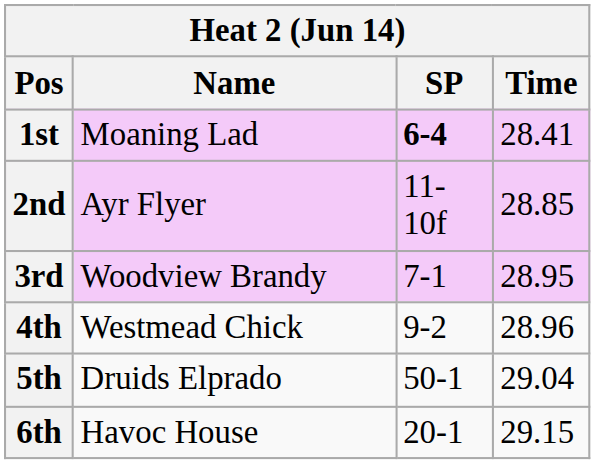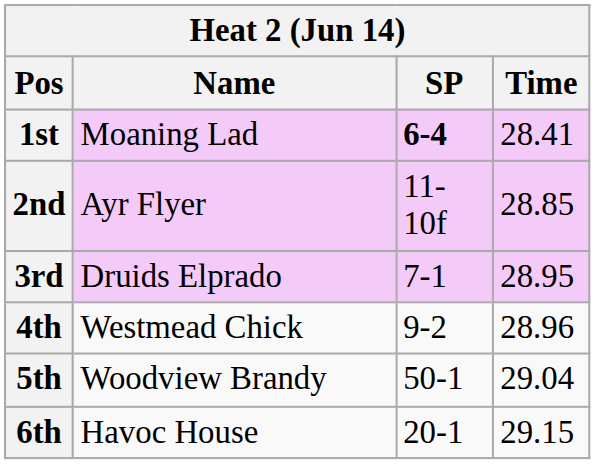 <table class="wikitable">
 <tr>
 <th colspan="6">Heat 2 (Jun 14)</th>
 </tr>
 <tr>
 <th width=20>Pos</th>
 <th width=150>Name</th>
 <th width=40>SP</th>
 <th width=40>Time</th>
 </tr>
 <tr style="background: #f4caf9;">
 <th>1st</th>
 <td>Moaning Lad</td>
 <td><strong>6-4</strong></td>
 <td>28.41</td>
 </tr>
 <tr style="background: #f4caf9;">
 <th>2nd</th>
 <td>Ayr Flyer</td>
 <td>11-10f</td>
 <td>28.85</td>
 </tr>
 <tr style="background: #f4caf9;">
 <th>3rd</th>
-<td>Woodview Brandy</td>
+<td>Druids Elprado</td>
 <td>7-1</td>
 <td>28.95</td>
 </tr>
 <tr>
 <th>4th</th>
 <td>Westmead Chick</td>
 <td>9-2</td>
 <td>28.96</td>
 </tr>
 <tr>
 <th>5th</th>
-<td>Druids Elprado</td>
+<td>Woodview Brandy</td>
 <td>50-1</td>
 <td>29.04</td>
 </tr>
 <tr>
 <th>6th</th>
 <td>Havoc House</td>
 <td>20-1</td>
 <td>29.15</td>
 </tr>
 </table>
